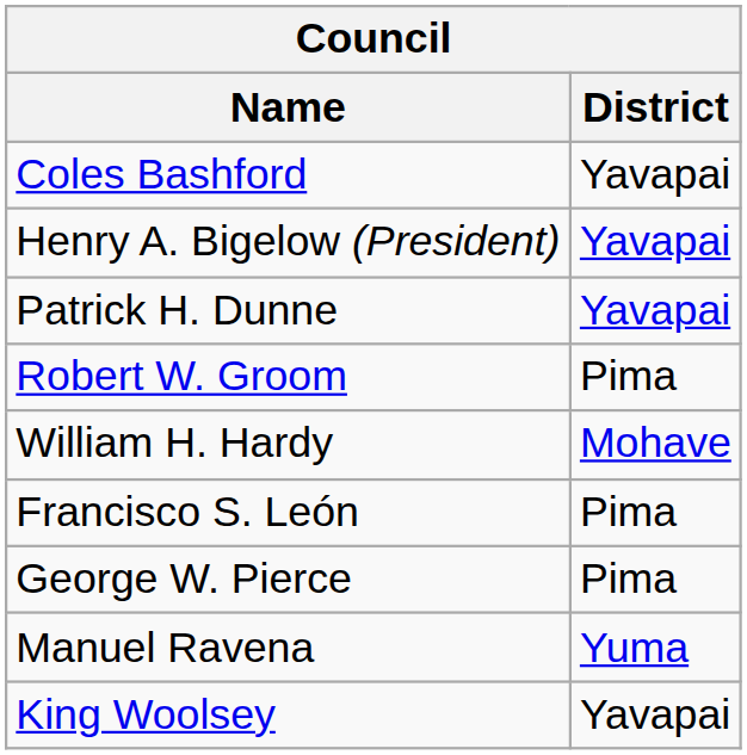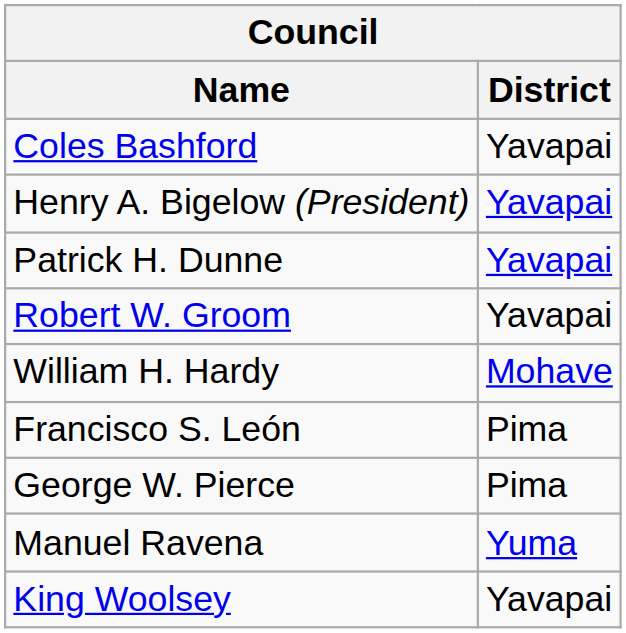 <table class="wikitable">
 <tr>
 <th colspan="2">Council</th>
 </tr>
 <tr>
 <th>Name</th>
 <th>District</th>
 </tr>
 <tr>
 <td><a href='#'>Coles Bashford</a></td>
 <td>Yavapai</td>
 </tr>
 <tr>
 <td>Henry A. Bigelow <em>(President)</em></td>
 <td><a href='#'>Yavapai</a></td>
 </tr>
 <tr>
 <td>Patrick H. Dunne</td>
 <td><a href='#'>Yavapai</a></td>
 </tr>
 <tr>
 <td><a href='#'>Robert W. Groom</a></td>
-<td>Pima</td>
+<td>Yavapai</td>
 </tr>
 <tr>
 <td>William H. Hardy</td>
 <td><a href='#'>Mohave</a></td>
 </tr>
 <tr>
 <td>Francisco S. León</td>
 <td>Pima</td>
 </tr>
 <tr>
 <td>George W. Pierce</td>
 <td>Pima</td>
 </tr>
 <tr>
 <td>Manuel Ravena</td>
 <td><a href='#'>Yuma</a></td>
 </tr>
 <tr>
 <td><a href='#'>King Woolsey</a></td>
 <td>Yavapai</td>
 </tr>
 </table>
